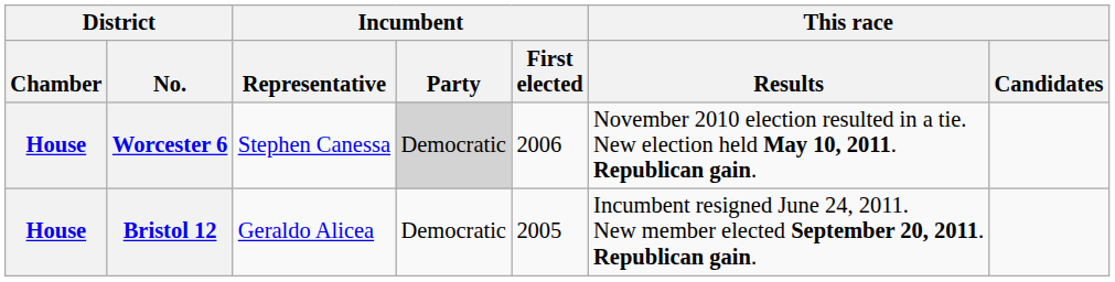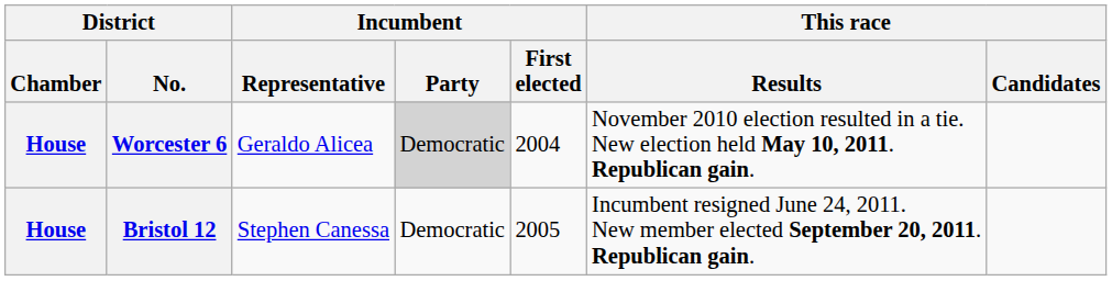 <table class="wikitable sortable">
 <tr valign=bottom>
 <th colspan="2">District</th>
 <th colspan="3">Incumbent</th>
 <th colspan="2">This race</th>
 </tr>
 <tr valign=bottom>
 <th>Chamber</th>
 <th>No.</th>
 <th>Representative</th>
 <th>Party</th>
 <th>First<br>elected</th>
 <th>Results</th>
 <th>Candidates</th>
 </tr>
 <tr>
 <th><a href='#'>House</a></th>
 <th><a href='#'>Worcester 6</a></th>
-<td><a href='#'>Stephen Canessa</a></td>
+<td><a href='#'>Geraldo Alicea</a></td>
 <td style="background: lightgrey;">Democratic</td>
-<td>2006</td>
+<td>2004</td>
 <td>November 2010 election resulted in a tie.<br>New election held <strong>May 10, 2011</strong>.<br><strong>Republican gain</strong>.</td>
 <td nowrap></td>
 </tr>
 <tr>
 <th><a href='#'>House</a></th>
 <th><a href='#'>Bristol 12</a></th>
-<td><a href='#'>Geraldo Alicea</a></td>
+<td><a href='#'>Stephen Canessa</a></td>
 <td>Democratic</td>
 <td>2005</td>
 <td>Incumbent resigned June 24, 2011.<br>New member elected <strong>September 20, 2011</strong>.<br><strong>Republican gain</strong>.</td>
 <td nowrap></td>
 </tr>
 </table>
